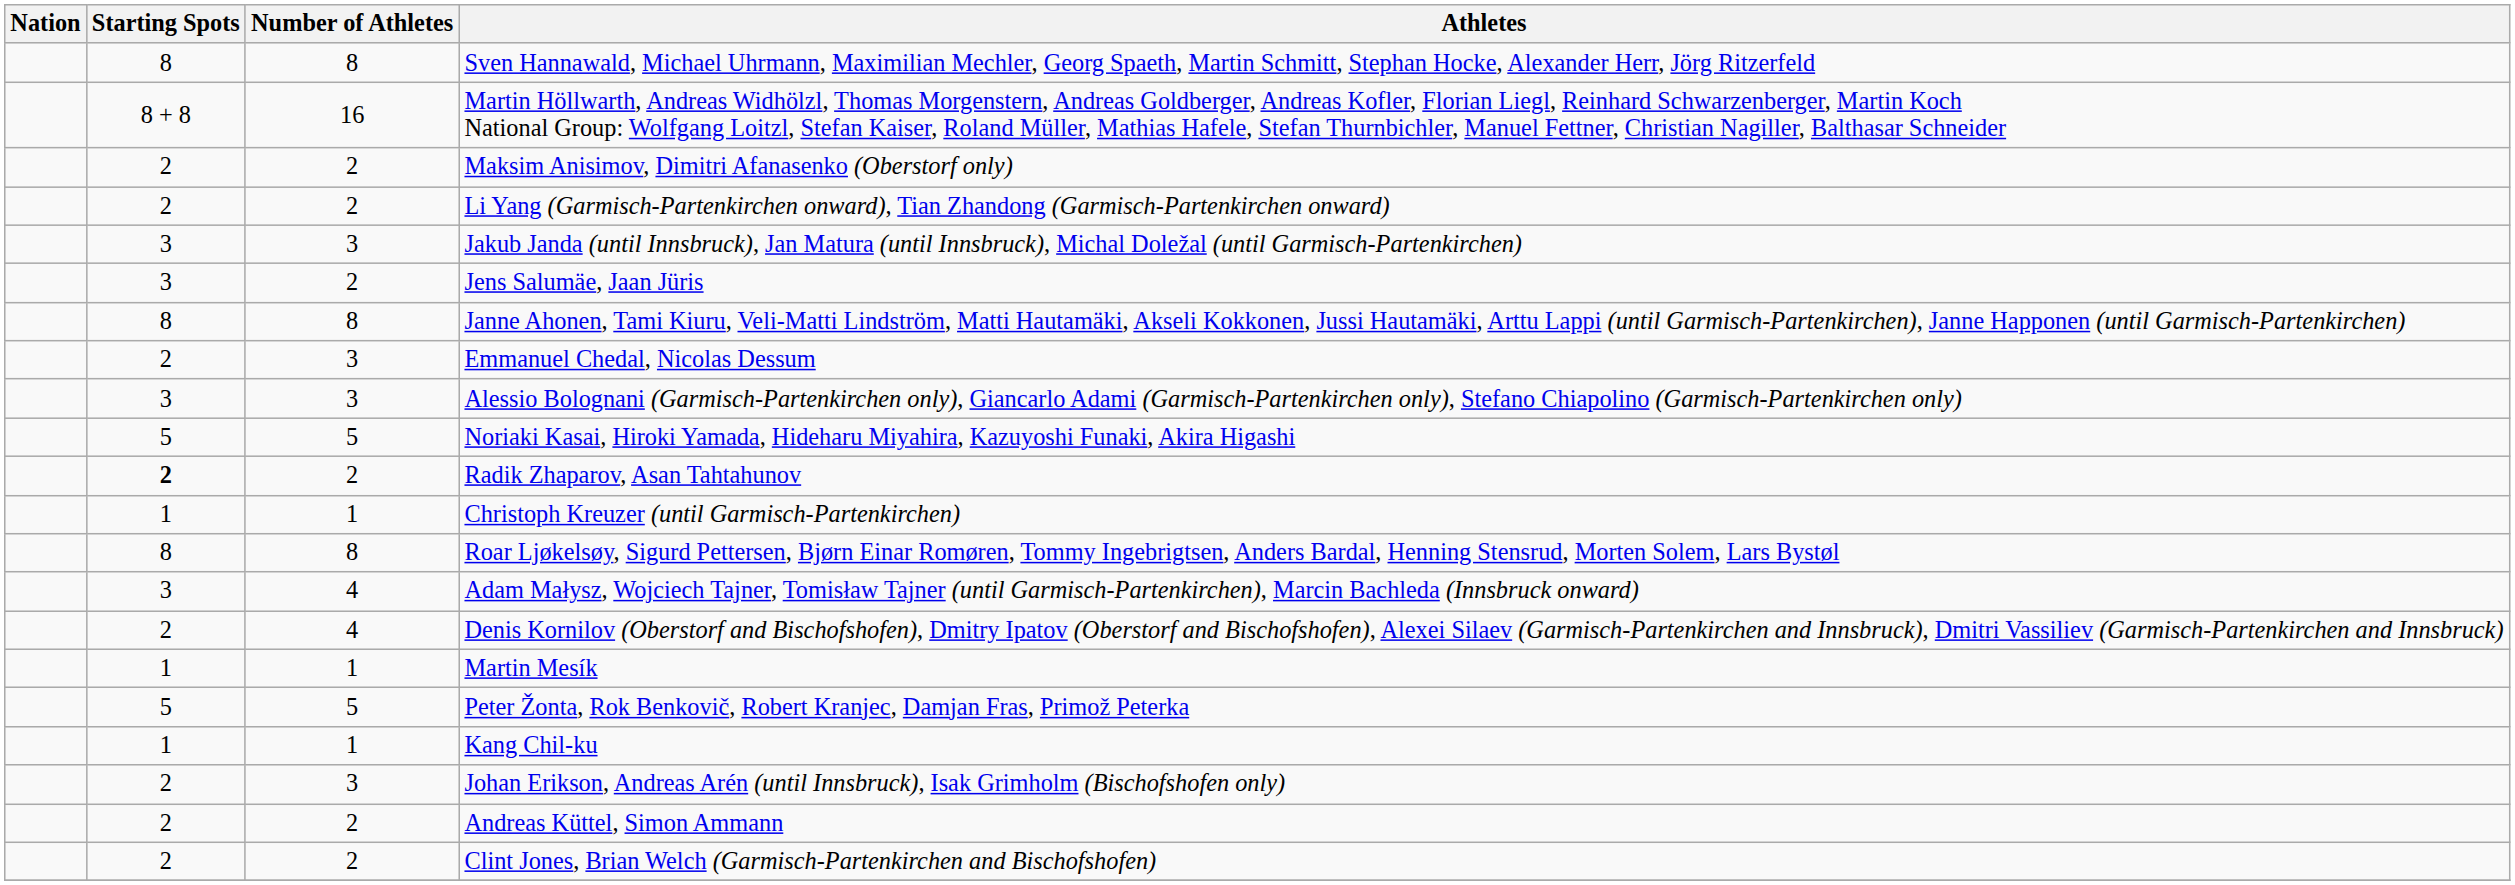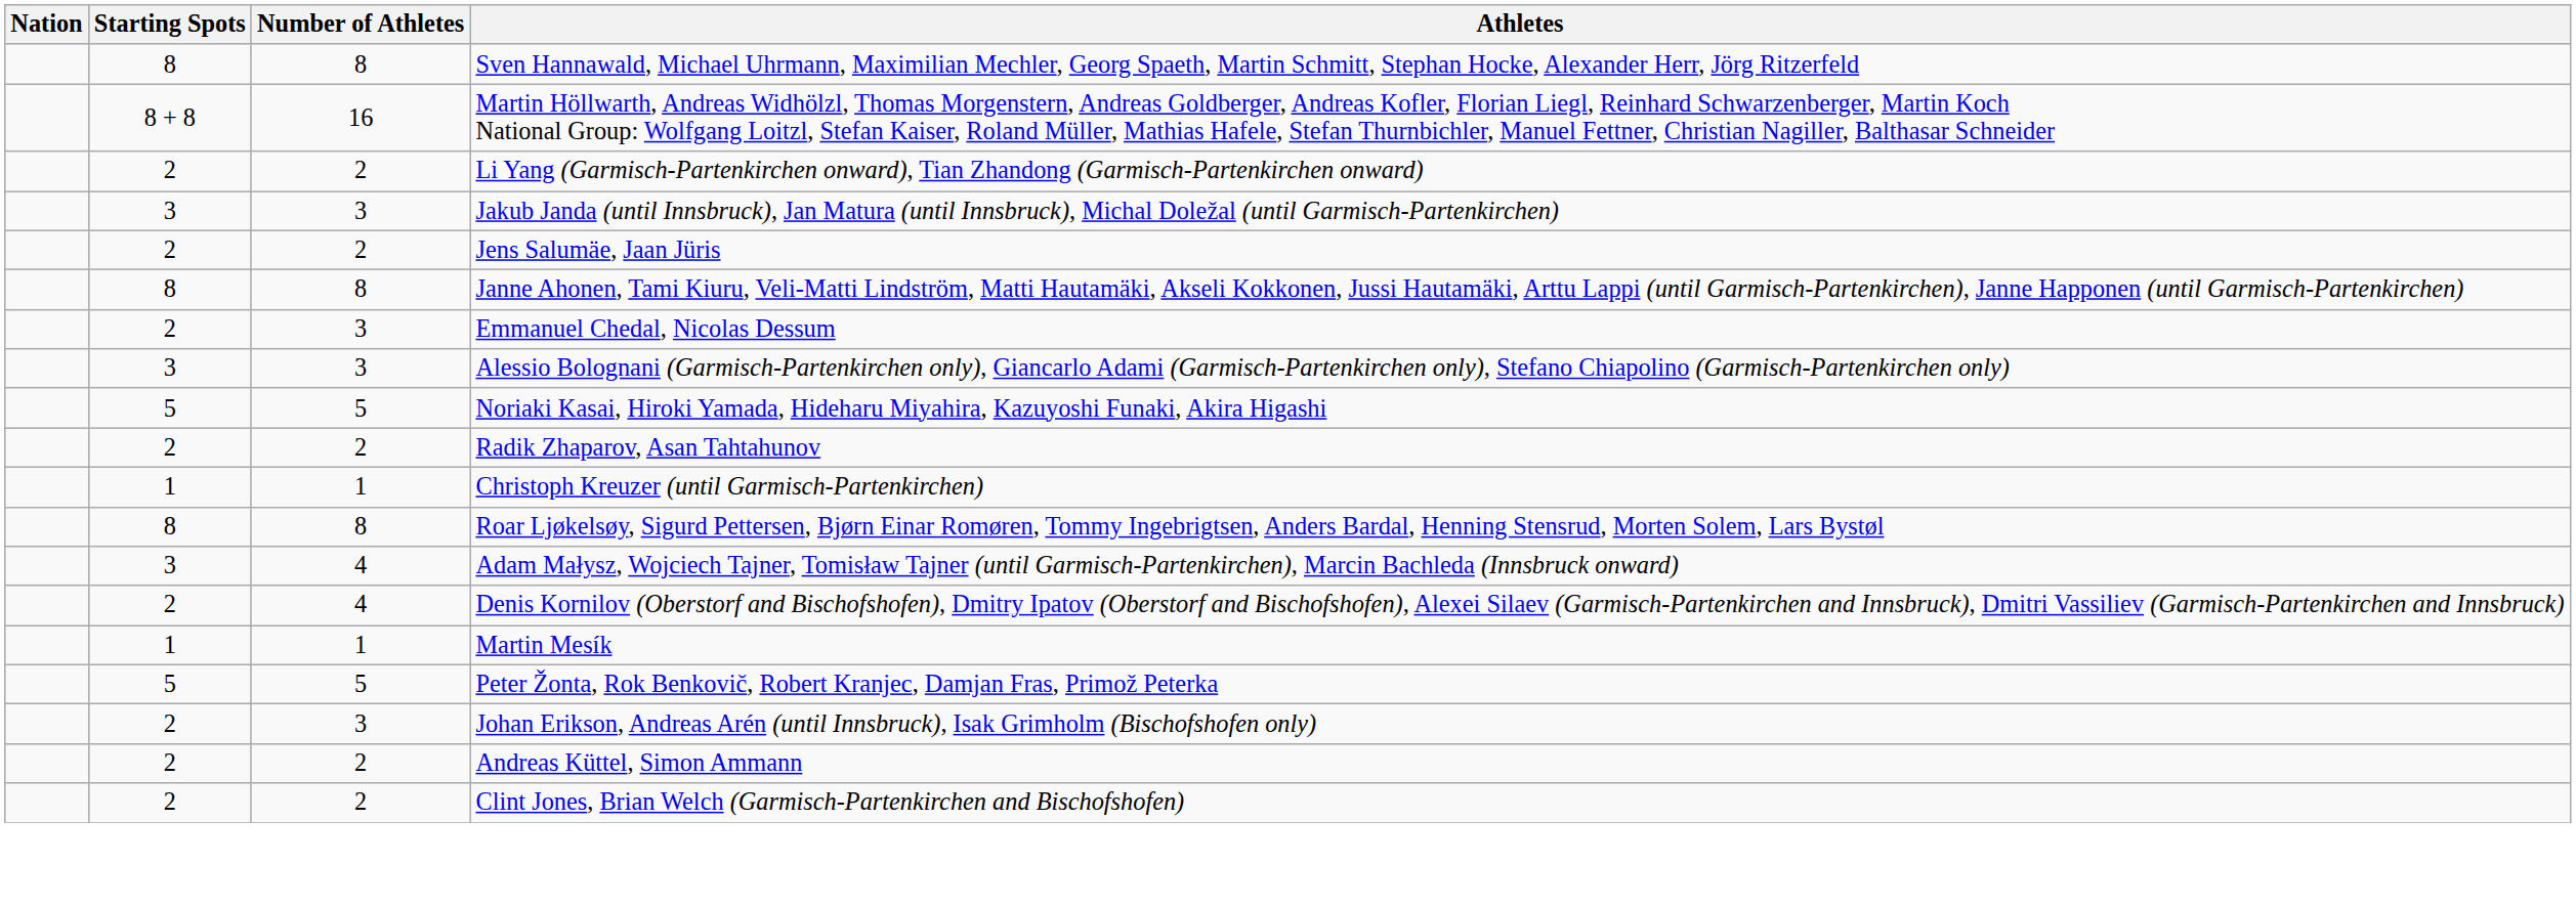 <table class="wikitable sortable">
 <tr>
 <th>Nation</th>
 <th>Starting Spots</th>
 <th>Number of Athletes</th>
 <th class="unsortable">Athletes</th>
 </tr>
 <tr>
 <td></td>
 <td style="text-align:center" data-sort-value=8>8</td>
 <td style="text-align:center">8</td>
 <td><a href='#'>Sven Hannawald</a>, <a href='#'>Michael Uhrmann</a>, <a href='#'>Maximilian Mechler</a>, <a href='#'>Georg Spaeth</a>, <a href='#'>Martin Schmitt</a>, <a href='#'>Stephan Hocke</a>, <a href='#'>Alexander Herr</a>, <a href='#'>Jörg Ritzerfeld</a></td>
 </tr>
 <tr>
 <td></td>
 <td style="text-align:center" data-sort-value=16>8 + 8</td>
 <td style="text-align:center">16</td>
 <td><a href='#'>Martin Höllwarth</a>, <a href='#'>Andreas Widhölzl</a>, <a href='#'>Thomas Morgenstern</a>, <a href='#'>Andreas Goldberger</a>, <a href='#'>Andreas Kofler</a>, <a href='#'>Florian Liegl</a>, <a href='#'>Reinhard Schwarzenberger</a>, <a href='#'>Martin Koch</a><br>National Group: <a href='#'>Wolfgang Loitzl</a>, <a href='#'>Stefan Kaiser</a>, <a href='#'>Roland Müller</a>, <a href='#'>Mathias Hafele</a>, <a href='#'>Stefan Thurnbichler</a>, <a href='#'>Manuel Fettner</a>, <a href='#'>Christian Nagiller</a>, <a href='#'>Balthasar Schneider</a></td>
 </tr>
 <tr>
 <td></td>
 <td style="text-align:center">2</td>
 <td style="text-align:center">2</td>
-<td><a href='#'>Maksim Anisimov</a>, <a href='#'>Dimitri Afanasenko</a> <em>(Oberstorf only)</em></td>
-</tr>
-<tr>
-<td></td>
-<td style="text-align:center">2</td>
-<td style="text-align:center">2</td>
 <td><a href='#'>Li Yang</a> <em>(Garmisch-Partenkirchen onward)</em>, <a href='#'>Tian Zhandong</a> <em>(Garmisch-Partenkirchen onward)</em></td>
 </tr>
 <tr>
 <td></td>
 <td style="text-align:center">3</td>
 <td style="text-align:center">3</td>
 <td><a href='#'>Jakub Janda</a> <em>(until Innsbruck)</em>, <a href='#'>Jan Matura</a> <em>(until Innsbruck)</em>, <a href='#'>Michal Doležal</a> <em>(until Garmisch-Partenkirchen)</em></td>
 </tr>
 <tr>
 <td></td>
-<td style="text-align:center">3</td>
+<td style="text-align:center">2</td>
 <td style="text-align:center">2</td>
 <td><a href='#'>Jens Salumäe</a>, <a href='#'>Jaan Jüris</a></td>
 </tr>
 <tr>
 <td></td>
 <td style="text-align:center">8</td>
 <td style="text-align:center">8</td>
 <td><a href='#'>Janne Ahonen</a>, <a href='#'>Tami Kiuru</a>, <a href='#'>Veli-Matti Lindström</a>, <a href='#'>Matti Hautamäki</a>, <a href='#'>Akseli Kokkonen</a>, <a href='#'>Jussi Hautamäki</a>, <a href='#'>Arttu Lappi</a> <em>(until Garmisch-Partenkirchen)</em>, <a href='#'>Janne Happonen</a> <em>(until Garmisch-Partenkirchen)</em></td>
 </tr>
 <tr>
 <td></td>
 <td style="text-align:center">2</td>
 <td style="text-align:center">3</td>
 <td><a href='#'>Emmanuel Chedal</a>, <a href='#'>Nicolas Dessum</a></td>
 </tr>
 <tr>
 <td></td>
 <td style="text-align:center">3</td>
 <td style="text-align:center">3</td>
 <td><a href='#'>Alessio Bolognani</a> <em>(Garmisch-Partenkirchen only)</em>, <a href='#'>Giancarlo Adami</a> <em>(Garmisch-Partenkirchen only)</em>, <a href='#'>Stefano Chiapolino</a> <em>(Garmisch-Partenkirchen only)</em></td>
 </tr>
 <tr>
 <td></td>
 <td style="text-align:center">5</td>
 <td style="text-align:center">5</td>
 <td><a href='#'>Noriaki Kasai</a>, <a href='#'>Hiroki Yamada</a>, <a href='#'>Hideharu Miyahira</a>, <a href='#'>Kazuyoshi Funaki</a>, <a href='#'>Akira Higashi</a></td>
 </tr>
 <tr>
 <td></td>
-<td style="text-align:center"><strong>2</strong></td>
+<td style="text-align:center">2</td>
 <td style="text-align:center">2</td>
 <td><a href='#'>Radik Zhaparov</a>, <a href='#'>Asan Tahtahunov</a></td>
 </tr>
 <tr>
 <td></td>
 <td style="text-align:center">1</td>
 <td style="text-align:center">1</td>
 <td><a href='#'>Christoph Kreuzer</a> <em>(until Garmisch-Partenkirchen)</em></td>
 </tr>
 <tr>
 <td></td>
 <td style="text-align:center">8</td>
 <td style="text-align:center">8</td>
 <td><a href='#'>Roar Ljøkelsøy</a>, <a href='#'>Sigurd Pettersen</a>, <a href='#'>Bjørn Einar Romøren</a>, <a href='#'>Tommy Ingebrigtsen</a>, <a href='#'>Anders Bardal</a>, <a href='#'>Henning Stensrud</a>, <a href='#'>Morten Solem</a>, <a href='#'>Lars Bystøl</a></td>
 </tr>
 <tr>
 <td></td>
 <td style="text-align:center">3</td>
 <td style="text-align:center">4</td>
 <td><a href='#'>Adam Małysz</a>, <a href='#'>Wojciech Tajner</a>, <a href='#'>Tomisław Tajner</a> <em>(until Garmisch-Partenkirchen)</em>, <a href='#'>Marcin Bachleda</a> <em>(Innsbruck onward)</em></td>
 </tr>
 <tr>
 <td></td>
 <td style="text-align:center">2</td>
 <td style="text-align:center">4</td>
 <td><a href='#'>Denis Kornilov</a> <em>(Oberstorf and Bischofshofen)</em>, <a href='#'>Dmitry Ipatov</a> <em>(Oberstorf and Bischofshofen)</em>, <a href='#'>Alexei Silaev</a> <em>(Garmisch-Partenkirchen and Innsbruck)</em>, <a href='#'>Dmitri Vassiliev</a>  <em>(Garmisch-Partenkirchen and Innsbruck)</em></td>
 </tr>
 <tr>
 <td></td>
 <td style="text-align:center">1</td>
 <td style="text-align:center">1</td>
 <td><a href='#'>Martin Mesík</a></td>
 </tr>
 <tr>
 <td></td>
 <td style="text-align:center">5</td>
 <td style="text-align:center">5</td>
 <td><a href='#'>Peter Žonta</a>, <a href='#'>Rok Benkovič</a>, <a href='#'>Robert Kranjec</a>, <a href='#'>Damjan Fras</a>, <a href='#'>Primož Peterka</a></td>
 </tr>
 <tr>
 <td></td>
-<td style="text-align:center">1</td>
-<td style="text-align:center">1</td>
-<td><a href='#'>Kang Chil-ku</a></td>
-</tr>
-<tr>
-<td></td>
 <td style="text-align:center">2</td>
 <td style="text-align:center">3</td>
 <td><a href='#'>Johan Erikson</a>, <a href='#'>Andreas Arén</a> <em>(until Innsbruck)</em>, <a href='#'>Isak Grimholm</a> <em>(Bischofshofen only)</em></td>
 </tr>
 <tr>
 <td></td>
 <td style="text-align:center">2</td>
 <td style="text-align:center">2</td>
 <td><a href='#'>Andreas Küttel</a>, <a href='#'>Simon Ammann</a></td>
 </tr>
 <tr>
 <td></td>
 <td style="text-align:center">2</td>
 <td style="text-align:center">2</td>
 <td><a href='#'>Clint Jones</a>, <a href='#'>Brian Welch</a> <em>(Garmisch-Partenkirchen and Bischofshofen)</em></td>
 </tr>
 <tr>
 </tr>
 </table>
